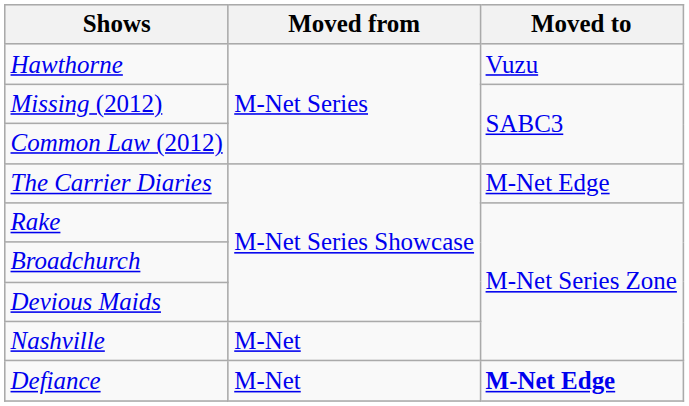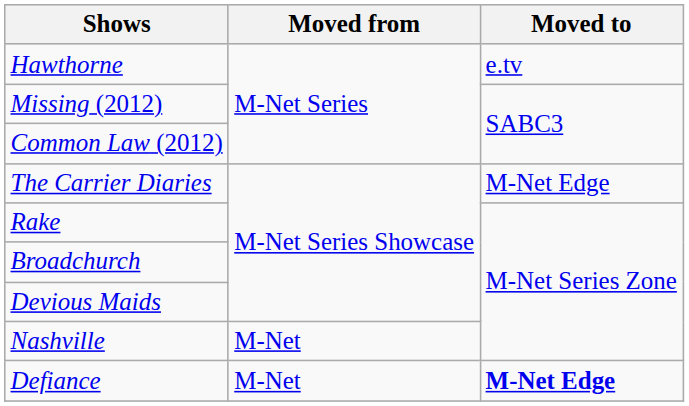 <table class="wikitable">
 <tr>
 <th>Shows</th>
 <th>Moved from</th>
 <th>Moved to</th>
 </tr>
 <tr>
 <td> <em><a href='#'>Hawthorne</a></em></td>
 <td rowspan="3"><a href='#'>M-Net Series</a></td>
-<td><a href='#'>Vuzu</a></td>
+<td><a href='#'>e.tv</a></td>
 </tr>
 <tr>
 <td> <a href='#'><em>Missing</em> (2012)</a></td>
 <td rowspan="2"><a href='#'>SABC3</a></td>
 </tr>
 <tr>
 <td> <a href='#'><em>Common Law</em> (2012)</a></td>
 </tr>
 <tr>
 <td> <em><a href='#'>The Carrier Diaries</a></em></td>
 <td rowspan="4"><a href='#'>M-Net Series Showcase</a></td>
 <td><a href='#'>M-Net Edge</a></td>
 </tr>
 <tr>
 <td> <em><a href='#'>Rake</a></em></td>
 <td rowspan="4"><a href='#'>M-Net Series Zone</a></td>
 </tr>
 <tr>
 <td> <em><a href='#'>Broadchurch</a></em></td>
 </tr>
 <tr>
 <td> <em><a href='#'>Devious Maids</a></em></td>
 </tr>
 <tr>
 <td> <em><a href='#'>Nashville</a></em></td>
 <td><a href='#'>M-Net</a></td>
 </tr>
 <tr>
 <td> <em><a href='#'>Defiance</a></em></td>
 <td><a href='#'>M-Net</a></td>
 <td><strong><a href='#'>M-Net Edge</a></strong></td>
 </tr>
 </table>
